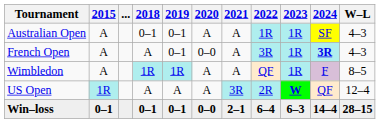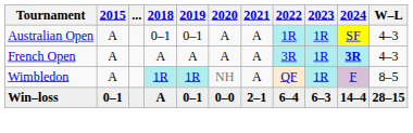 <table class=wikitable style=text-align:center;>
 <tr>
 <th>Tournament</th>
 <th><a href='#'>2015</a></th>
 <th>...</th>
 <th><a href='#'>2018</a></th>
 <th><a href='#'>2019</a></th>
 <th><a href='#'>2020</a></th>
 <th><a href='#'>2021</a></th>
 <th><a href='#'>2022</a></th>
 <th><a href='#'>2023</a></th>
 <th><a href='#'>2024</a></th>
 <th>W–L</th>
 </tr>
 <tr>
 <td align=left><a href='#'>Australian Open</a></td>
 <td>A</td>
 <td></td>
 <td>0–1</td>
 <td>0–1</td>
 <td>A</td>
 <td>A</td>
 <td bgcolor=afeeee><a href='#'>1R</a></td>
 <td bgcolor=afeeee><a href='#'>1R</a></td>
 <td bgcolor=yellow><a href='#'>SF</a></td>
 <td>4–3</td>
 </tr>
 <tr>
 <td align=left><a href='#'>French Open</a></td>
 <td>A</td>
 <td></td>
 <td>A</td>
-<td>0–1</td>
-<td>0–0</td>
+<td>A</td>
+<td>A</td>
 <td>A</td>
 <td bgcolor=afeeee><a href='#'>3R</a></td>
 <td bgcolor=afeeee><a href='#'>1R</a></td>
 <td bgcolor=afeeee><strong><a href='#'>3R</a></strong></td>
 <td>4–3</td>
 </tr>
 <tr>
 <td align=left><a href='#'>Wimbledon</a></td>
 <td>A</td>
 <td></td>
 <td bgcolor=afeeee><a href='#'>1R</a></td>
 <td bgcolor=afeeee><a href='#'>1R</a></td>
-<td>A</td>
+<td style="color:#767676;">NH</td>
 <td>A</td>
 <td bgcolor=ffebcd><a href='#'>QF</a></td>
 <td bgcolor=afeeee><a href='#'>1R</a></td>
 <td bgcolor=thistle><a href='#'>F</a></td>
 <td>8–5</td>
 </tr>
-<tr>
-<td align=left><a href='#'>US Open</a></td>
-<td bgcolor=afeeee><a href='#'>1R</a></td>
-<td></td>
-<td>A</td>
-<td>A</td>
-<td>A</td>
-<td bgcolor=afeeee><a href='#'>3R</a></td>
-<td bgcolor=afeeee><a href='#'>2R</a></td>
-<td bgcolor=lime><a href='#'><strong>W</strong></a></td>
-<td bgcolor=ffebcd><a href='#'>QF</a></td>
-<td>12–4</td>
-</tr>
 <tr style=background:#efefef;font-weight:bold>
 <td style="text-align:left">Win–loss</td>
 <td>0–1</td>
 <td></td>
-<td>0–1</td>
+<td>A</td>
 <td>0–1</td>
 <td>0–0</td>
 <td>2–1</td>
 <td>6–4</td>
 <td>6–3</td>
 <td>14–4</td>
 <td>28–15</td>
 </tr>
 </table>
